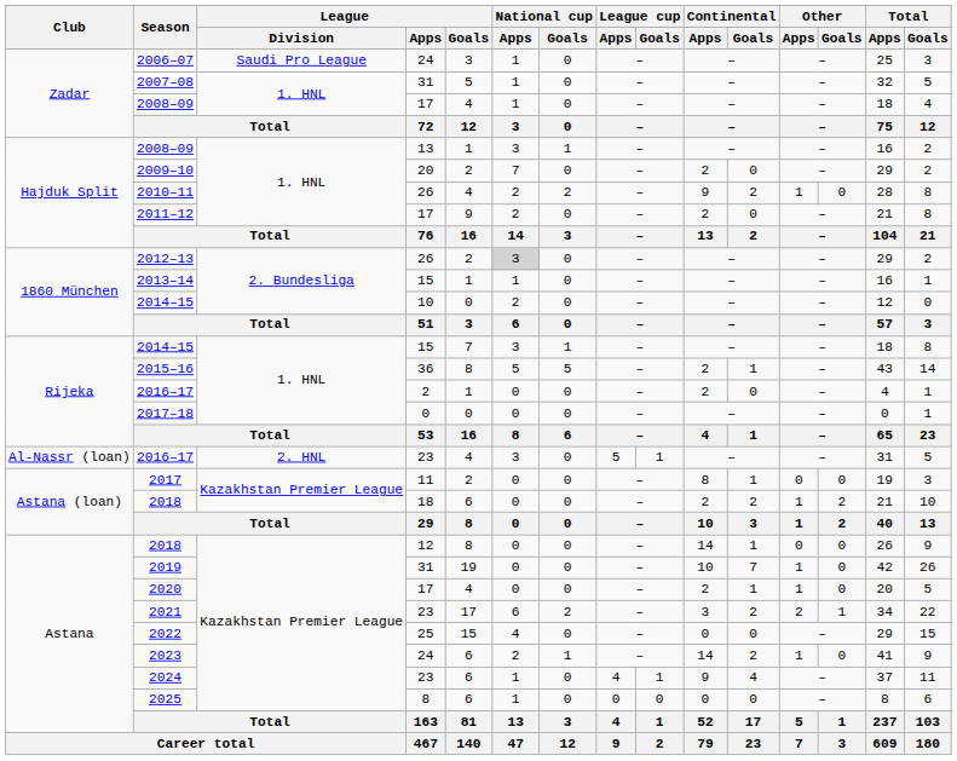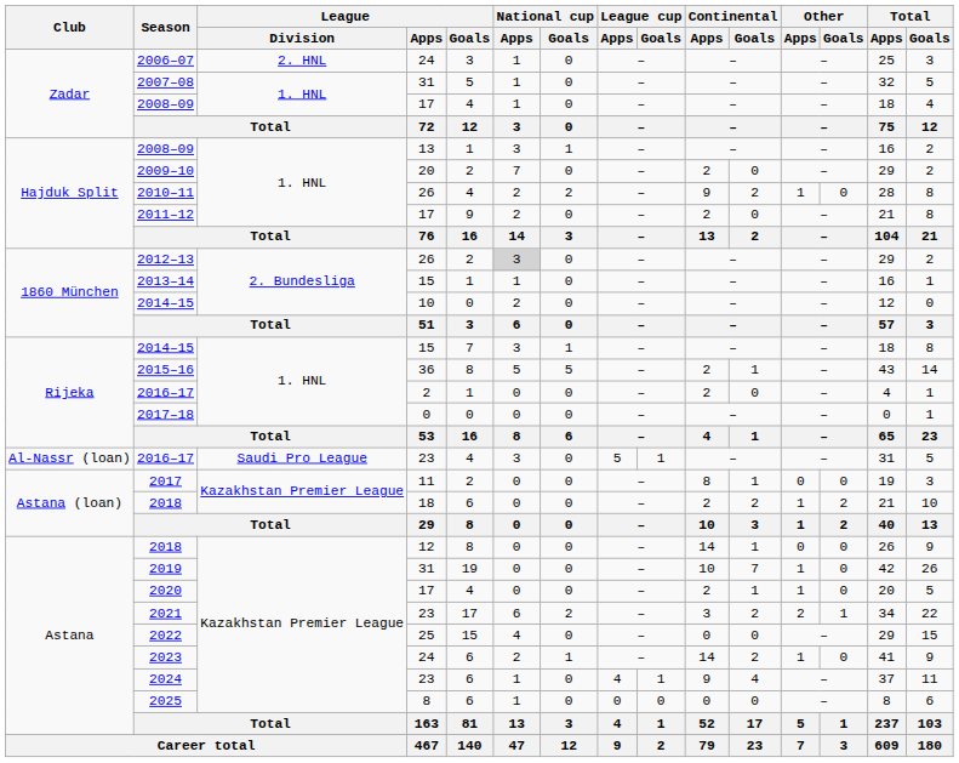 <table class="wikitable" style="text-align: center">
 <tr>
 <th rowspan="2">Club</th>
 <th rowspan="2">Season</th>
 <th colspan="3">League</th>
 <th colspan="2">National cup</th>
 <th colspan="2">League cup</th>
 <th colspan="2">Continental</th>
 <th colspan="2">Other</th>
 <th colspan="2">Total</th>
 </tr>
 <tr>
 <th>Division</th>
 <th>Apps</th>
 <th>Goals</th>
 <th>Apps</th>
 <th>Goals</th>
 <th>Apps</th>
 <th>Goals</th>
 <th>Apps</th>
 <th>Goals</th>
 <th>Apps</th>
 <th>Goals</th>
 <th>Apps</th>
 <th>Goals</th>
 </tr>
 <tr>
 <td rowspan="4"><a href='#'>Zadar</a></td>
 <td><a href='#'>2006–07</a></td>
-<td><a href='#'>Saudi Pro League</a></td>
+<td><a href='#'>2. HNL</a></td>
 <td>24</td>
 <td>3</td>
 <td>1</td>
 <td>0</td>
 <td colspan="2">–</td>
 <td colspan="2">–</td>
 <td colspan="2">–</td>
 <td>25</td>
 <td>3</td>
 </tr>
 <tr>
 <td><a href='#'>2007–08</a></td>
 <td rowspan="2"><a href='#'>1. HNL</a></td>
 <td>31</td>
 <td>5</td>
 <td>1</td>
 <td>0</td>
 <td colspan="2">–</td>
 <td colspan="2">–</td>
 <td colspan="2">–</td>
 <td>32</td>
 <td>5</td>
 </tr>
 <tr>
 <td><a href='#'>2008–09</a></td>
 <td>17</td>
 <td>4</td>
 <td>1</td>
 <td>0</td>
 <td colspan="2">–</td>
 <td colspan="2">–</td>
 <td colspan="2">–</td>
 <td>18</td>
 <td>4</td>
 </tr>
 <tr>
 <th colspan="2">Total</th>
 <th>72</th>
 <th>12</th>
 <th>3</th>
 <th>0</th>
 <th colspan="2">–</th>
 <th colspan="2">–</th>
 <th colspan="2">–</th>
 <th>75</th>
 <th>12</th>
 </tr>
 <tr>
 <td rowspan="5"><a href='#'>Hajduk Split</a></td>
 <td><a href='#'>2008–09</a></td>
 <td rowspan="4">1. HNL</td>
 <td>13</td>
 <td>1</td>
 <td>3</td>
 <td>1</td>
 <td colspan="2">–</td>
 <td colspan="2">–</td>
 <td colspan="2">–</td>
 <td>16</td>
 <td>2</td>
 </tr>
 <tr>
 <td><a href='#'>2009–10</a></td>
 <td>20</td>
 <td>2</td>
 <td>7</td>
 <td>0</td>
 <td colspan="2">–</td>
 <td>2</td>
 <td>0</td>
 <td colspan="2">–</td>
 <td>29</td>
 <td>2</td>
 </tr>
 <tr>
 <td><a href='#'>2010–11</a></td>
 <td>26</td>
 <td>4</td>
 <td>2</td>
 <td>2</td>
 <td colspan="2">–</td>
 <td>9</td>
 <td>2</td>
 <td>1</td>
 <td>0</td>
 <td>28</td>
 <td>8</td>
 </tr>
 <tr>
 <td><a href='#'>2011–12</a></td>
 <td>17</td>
 <td>9</td>
 <td>2</td>
 <td>0</td>
 <td colspan="2">–</td>
 <td>2</td>
 <td>0</td>
 <td colspan="2">–</td>
 <td>21</td>
 <td>8</td>
 </tr>
 <tr>
 <th colspan="2">Total</th>
 <th>76</th>
 <th>16</th>
 <th>14</th>
 <th>3</th>
 <th colspan="2">–</th>
 <th>13</th>
 <th>2</th>
 <th colspan="2">–</th>
 <th>104</th>
 <th>21</th>
 </tr>
 <tr>
 <td rowspan="4"><a href='#'>1860 München</a></td>
 <td><a href='#'>2012–13</a></td>
 <td rowspan="3"><a href='#'>2. Bundesliga</a></td>
 <td>26</td>
 <td>2</td>
 <td style="background: lightgrey;">3</td>
 <td>0</td>
 <td colspan="2">–</td>
 <td colspan="2">–</td>
 <td colspan="2">–</td>
 <td>29</td>
 <td>2</td>
 </tr>
 <tr>
 <td><a href='#'>2013–14</a></td>
 <td>15</td>
 <td>1</td>
 <td>1</td>
 <td>0</td>
 <td colspan="2">–</td>
 <td colspan="2">–</td>
 <td colspan="2">–</td>
 <td>16</td>
 <td>1</td>
 </tr>
 <tr>
 <td><a href='#'>2014–15</a></td>
 <td>10</td>
 <td>0</td>
 <td>2</td>
 <td>0</td>
 <td colspan="2">–</td>
 <td colspan="2">–</td>
 <td colspan="2">–</td>
 <td>12</td>
 <td>0</td>
 </tr>
 <tr>
 <th colspan="2">Total</th>
 <th>51</th>
 <th>3</th>
 <th>6</th>
 <th>0</th>
 <th colspan="2">–</th>
 <th colspan="2">–</th>
 <th colspan="2">–</th>
 <th>57</th>
 <th>3</th>
 </tr>
 <tr>
 <td rowspan="5"><a href='#'>Rijeka</a></td>
 <td><a href='#'>2014–15</a></td>
 <td rowspan="4">1. HNL</td>
 <td>15</td>
 <td>7</td>
 <td>3</td>
 <td>1</td>
 <td colspan="2">–</td>
 <td colspan="2">–</td>
 <td colspan="2">–</td>
 <td>18</td>
 <td>8</td>
 </tr>
 <tr>
 <td><a href='#'>2015–16</a></td>
 <td>36</td>
 <td>8</td>
 <td>5</td>
 <td>5</td>
 <td colspan="2">–</td>
 <td>2</td>
 <td>1</td>
 <td colspan="2">–</td>
 <td>43</td>
 <td>14</td>
 </tr>
 <tr>
 <td><a href='#'>2016–17</a></td>
 <td>2</td>
 <td>1</td>
 <td>0</td>
 <td>0</td>
 <td colspan="2">–</td>
 <td>2</td>
 <td>0</td>
 <td colspan="2">–</td>
 <td>4</td>
 <td>1</td>
 </tr>
 <tr>
 <td><a href='#'>2017–18</a></td>
 <td>0</td>
 <td>0</td>
 <td>0</td>
 <td>0</td>
 <td colspan="2">–</td>
 <td colspan="2">–</td>
 <td colspan="2">–</td>
 <td>0</td>
 <td>1</td>
 </tr>
 <tr>
 <th colspan="2">Total</th>
 <th>53</th>
 <th>16</th>
 <th>8</th>
 <th>6</th>
 <th colspan="2">–</th>
 <th>4</th>
 <th>1</th>
 <th colspan="2">–</th>
 <th>65</th>
 <th>23</th>
 </tr>
 <tr>
 <td><a href='#'>Al-Nassr</a> (loan)</td>
 <td><a href='#'>2016–17</a></td>
-<td><a href='#'>2. HNL</a></td>
+<td><a href='#'>Saudi Pro League</a></td>
 <td>23</td>
 <td>4</td>
 <td>3</td>
 <td>0</td>
 <td>5</td>
 <td>1</td>
 <td colspan="2">–</td>
 <td colspan="2">–</td>
 <td>31</td>
 <td>5</td>
 </tr>
 <tr>
 <td rowspan="3"><a href='#'>Astana</a> (loan)</td>
 <td><a href='#'>2017</a></td>
 <td rowspan="2"><a href='#'>Kazakhstan Premier League</a></td>
 <td>11</td>
 <td>2</td>
 <td>0</td>
 <td>0</td>
 <td colspan="2">–</td>
 <td>8</td>
 <td>1</td>
 <td>0</td>
 <td>0</td>
 <td>19</td>
 <td>3</td>
 </tr>
 <tr>
 <td><a href='#'>2018</a></td>
 <td>18</td>
 <td>6</td>
 <td>0</td>
 <td>0</td>
 <td colspan="2">–</td>
 <td>2</td>
 <td>2</td>
 <td>1</td>
 <td>2</td>
 <td>21</td>
 <td>10</td>
 </tr>
 <tr>
 <th colspan="2">Total</th>
 <th>29</th>
 <th>8</th>
 <th>0</th>
 <th>0</th>
 <th colspan="2">–</th>
 <th>10</th>
 <th>3</th>
 <th>1</th>
 <th>2</th>
 <th>40</th>
 <th>13</th>
 </tr>
 <tr>
 <td rowspan="9">Astana</td>
 <td><a href='#'>2018</a></td>
 <td rowspan="8">Kazakhstan Premier League</td>
 <td>12</td>
 <td>8</td>
 <td>0</td>
 <td>0</td>
 <td colspan="2">–</td>
 <td>14</td>
 <td>1</td>
 <td>0</td>
 <td>0</td>
 <td>26</td>
 <td>9</td>
 </tr>
 <tr>
 <td><a href='#'>2019</a></td>
 <td>31</td>
 <td>19</td>
 <td>0</td>
 <td>0</td>
 <td colspan="2">–</td>
 <td>10</td>
 <td>7</td>
 <td>1</td>
 <td>0</td>
 <td>42</td>
 <td>26</td>
 </tr>
 <tr>
 <td><a href='#'>2020</a></td>
 <td>17</td>
 <td>4</td>
 <td>0</td>
 <td>0</td>
 <td colspan="2">–</td>
 <td>2</td>
 <td>1</td>
 <td>1</td>
 <td>0</td>
 <td>20</td>
 <td>5</td>
 </tr>
 <tr>
 <td><a href='#'>2021</a></td>
 <td>23</td>
 <td>17</td>
 <td>6</td>
 <td>2</td>
 <td colspan="2">–</td>
 <td>3</td>
 <td>2</td>
 <td>2</td>
 <td>1</td>
 <td>34</td>
 <td>22</td>
 </tr>
 <tr>
 <td><a href='#'>2022</a></td>
 <td>25</td>
 <td>15</td>
 <td>4</td>
 <td>0</td>
 <td colspan="2">–</td>
 <td>0</td>
 <td>0</td>
 <td colspan="2">–</td>
 <td>29</td>
 <td>15</td>
 </tr>
 <tr>
 <td><a href='#'>2023</a></td>
 <td>24</td>
 <td>6</td>
 <td>2</td>
 <td>1</td>
 <td colspan="2">–</td>
 <td>14</td>
 <td>2</td>
 <td>1</td>
 <td>0</td>
 <td>41</td>
 <td>9</td>
 </tr>
 <tr>
 <td><a href='#'>2024</a></td>
 <td>23</td>
 <td>6</td>
 <td>1</td>
 <td>0</td>
 <td>4</td>
 <td>1</td>
 <td>9</td>
 <td>4</td>
 <td colspan="2">–</td>
 <td>37</td>
 <td>11</td>
 </tr>
 <tr>
 <td><a href='#'>2025</a></td>
 <td>8</td>
 <td>6</td>
 <td>1</td>
 <td>0</td>
 <td>0</td>
 <td>0</td>
 <td>0</td>
 <td>0</td>
 <td colspan="2">–</td>
 <td>8</td>
 <td>6</td>
 </tr>
 <tr>
 <th colspan="2">Total</th>
 <th>163</th>
 <th>81</th>
 <th>13</th>
 <th>3</th>
 <th>4</th>
 <th>1</th>
 <th>52</th>
 <th>17</th>
 <th>5</th>
 <th>1</th>
 <th>237</th>
 <th>103</th>
 </tr>
 <tr>
 <th colspan="3">Career total</th>
 <th>467</th>
 <th>140</th>
 <th>47</th>
 <th>12</th>
 <th>9</th>
 <th>2</th>
 <th>79</th>
 <th>23</th>
 <th>7</th>
 <th>3</th>
 <th>609</th>
 <th>180</th>
 </tr>
 </table>
